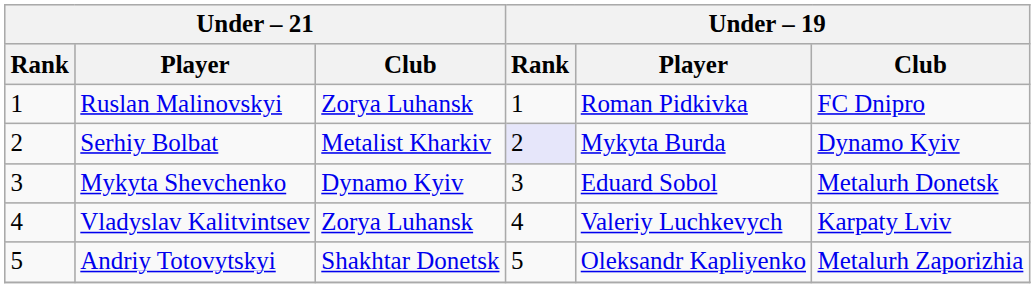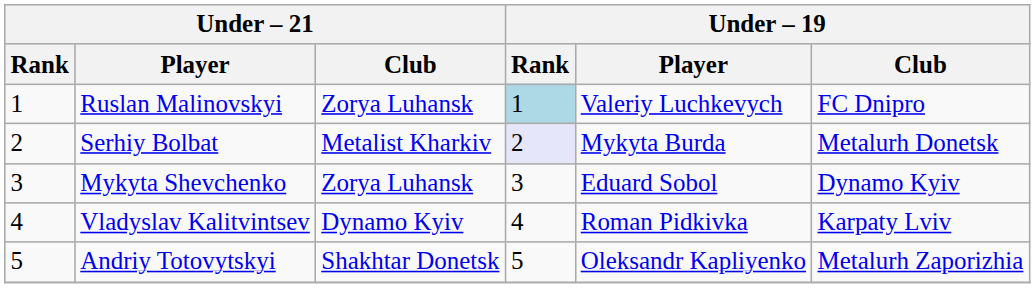 <table class="wikitable">
 <tr>
 <th colspan=3>Under – 21</th>
 <th colspan=3>Under – 19</th>
 </tr>
 <tr>
 <th>Rank</th>
 <th>Player</th>
 <th>Club</th>
 <th>Rank</th>
 <th>Player</th>
 <th>Club</th>
 </tr>
 <tr>
 <td>1</td>
 <td><a href='#'>Ruslan Malinovskyi</a></td>
 <td><a href='#'>Zorya Luhansk</a></td>
-<td>1</td>
-<td><a href='#'>Roman Pidkivka</a></td>
+<td style="background: lightblue;">1</td>
+<td><a href='#'>Valeriy Luchkevych</a></td>
 <td><a href='#'>FC Dnipro</a></td>
 </tr>
 <tr>
 <td>2</td>
 <td><a href='#'>Serhiy Bolbat</a></td>
 <td><a href='#'>Metalist Kharkiv</a></td>
 <td style="background: lavender;">2</td>
 <td><a href='#'>Mykyta Burda</a></td>
-<td><a href='#'>Dynamo Kyiv</a></td>
+<td><a href='#'>Metalurh Donetsk</a></td>
 </tr>
 <tr>
 <td>3</td>
 <td><a href='#'>Mykyta Shevchenko</a></td>
-<td><a href='#'>Dynamo Kyiv</a></td>
+<td><a href='#'>Zorya Luhansk</a></td>
 <td>3</td>
 <td><a href='#'>Eduard Sobol</a></td>
-<td><a href='#'>Metalurh Donetsk</a></td>
+<td><a href='#'>Dynamo Kyiv</a></td>
 </tr>
 <tr>
 <td>4</td>
 <td><a href='#'>Vladyslav Kalitvintsev</a></td>
-<td><a href='#'>Zorya Luhansk</a></td>
+<td><a href='#'>Dynamo Kyiv</a></td>
 <td>4</td>
-<td><a href='#'>Valeriy Luchkevych</a></td>
+<td><a href='#'>Roman Pidkivka</a></td>
 <td><a href='#'>Karpaty Lviv</a></td>
 </tr>
 <tr>
 <td>5</td>
 <td><a href='#'>Andriy Totovytskyi</a></td>
 <td><a href='#'>Shakhtar Donetsk</a></td>
 <td>5</td>
 <td><a href='#'>Oleksandr Kapliyenko</a></td>
 <td><a href='#'>Metalurh Zaporizhia</a></td>
 </tr>
 <tr>
 </tr>
 </table>
